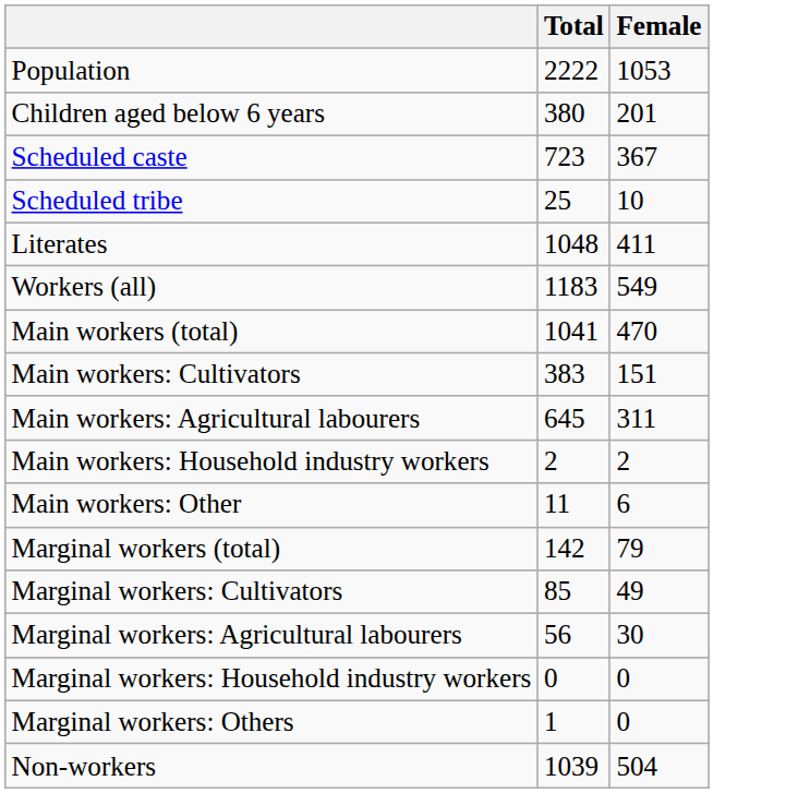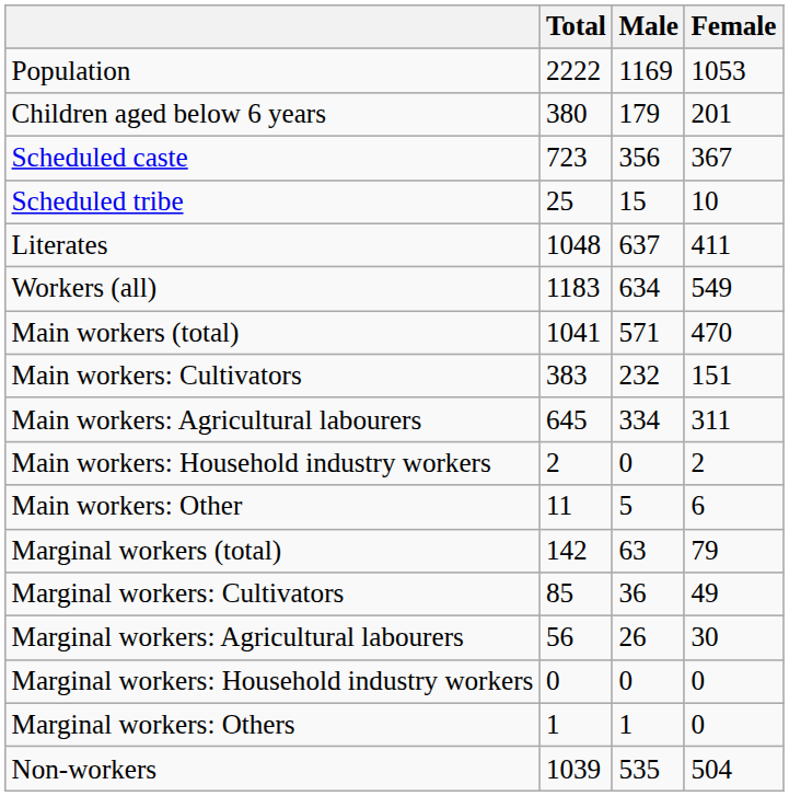 <table class="wikitable sortable">
 <tr>
 <th></th>
 <th>Total</th>
+<th>Male</th>
 <th>Female</th>
 </tr>
 <tr>
 <td>Population</td>
 <td>2222</td>
+<td>1169</td>
 <td>1053</td>
 </tr>
 <tr>
 <td>Children aged below 6 years</td>
 <td>380</td>
+<td>179</td>
 <td>201</td>
 </tr>
 <tr>
 <td><a href='#'>Scheduled caste</a></td>
 <td>723</td>
+<td>356</td>
 <td>367</td>
 </tr>
 <tr>
 <td><a href='#'>Scheduled tribe</a></td>
 <td>25</td>
+<td>15</td>
 <td>10</td>
 </tr>
 <tr>
 <td>Literates</td>
 <td>1048</td>
+<td>637</td>
 <td>411</td>
 </tr>
 <tr>
 <td>Workers (all)</td>
 <td>1183</td>
+<td>634</td>
 <td>549</td>
 </tr>
 <tr>
 <td>Main workers (total)</td>
 <td>1041</td>
+<td>571</td>
 <td>470</td>
 </tr>
 <tr>
 <td>Main workers: Cultivators</td>
 <td>383</td>
+<td>232</td>
 <td>151</td>
 </tr>
 <tr>
 <td>Main workers: Agricultural labourers</td>
 <td>645</td>
+<td>334</td>
 <td>311</td>
 </tr>
 <tr>
 <td>Main workers: Household industry workers</td>
 <td>2</td>
+<td>0</td>
 <td>2</td>
 </tr>
 <tr>
 <td>Main workers: Other</td>
 <td>11</td>
+<td>5</td>
 <td>6</td>
 </tr>
 <tr>
 <td>Marginal workers (total)</td>
 <td>142</td>
+<td>63</td>
 <td>79</td>
 </tr>
 <tr>
 <td>Marginal workers: Cultivators</td>
 <td>85</td>
+<td>36</td>
 <td>49</td>
 </tr>
 <tr>
 <td>Marginal workers: Agricultural labourers</td>
 <td>56</td>
+<td>26</td>
 <td>30</td>
 </tr>
 <tr>
 <td>Marginal workers: Household industry workers</td>
 <td>0</td>
 <td>0</td>
+<td>0</td>
 </tr>
 <tr>
 <td>Marginal workers: Others</td>
+<td>1</td>
 <td>1</td>
 <td>0</td>
 </tr>
 <tr>
 <td>Non-workers</td>
 <td>1039</td>
+<td>535</td>
 <td>504</td>
 </tr>
 </table>
